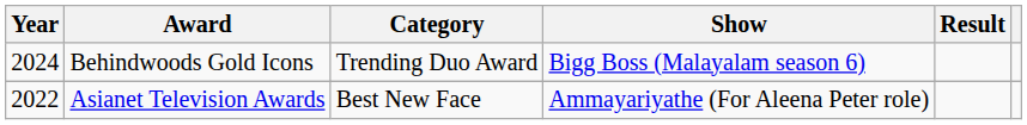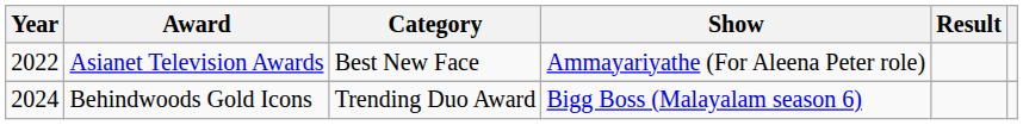 <table class="wikitable">
 <tr>
 <th>Year</th>
 <th>Award</th>
 <th>Category</th>
 <th>Show</th>
 <th>Result</th>
 <th></th>
 </tr>
 <tr>
+<td>2022</td>
+<td><a href='#'>Asianet Television Awards</a></td>
+<td>Best New Face</td>
+<td><a href='#'>Ammayariyathe</a> (For Aleena Peter role)</td>
+<td></td>
+<td></td>
+</tr>
+<tr>
+</tr>
+<tr>
 <td>2024</td>
 <td>Behindwoods Gold Icons</td>
 <td>Trending Duo Award</td>
 <td><a href='#'>Bigg Boss (Malayalam season 6)</a></td>
 <td></td>
 <td></td>
 </tr>
-<tr>
-</tr>
-<tr>
-<td>2022</td>
-<td><a href='#'>Asianet Television Awards</a></td>
-<td>Best New Face</td>
-<td><a href='#'>Ammayariyathe</a> (For Aleena Peter role)</td>
-<td></td>
-<td></td>
-</tr>
 </table>
